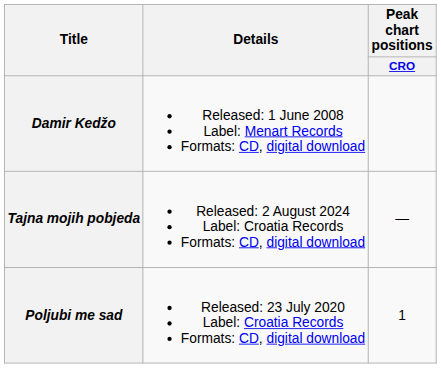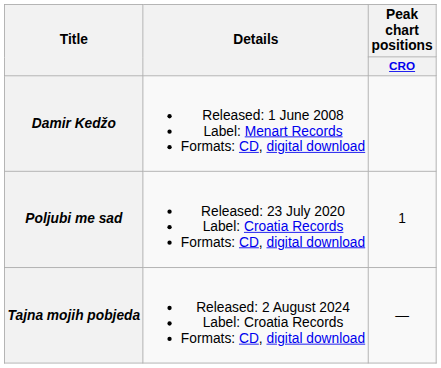 <table class="wikitable plainrowheaders" style="text-align:center;">
 <tr>
 <th scope="col" rowspan="2">Title</th>
 <th scope="col" rowspan="2">Details</th>
 <th scope="col" colspan="1">Peak chart positions</th>
 </tr>
 <tr>
 <th scope="col" style="width:3em;font-size:85%;"><a href='#'>CRO</a><br></th>
 </tr>
 <tr>
 <th scope="row"><em>Damir Kedžo</em></th>
 <td><br><ul><li>Released: 1 June 2008</li><li>Label: <a href='#'>Menart Records</a></li><li>Formats: <a href='#'>CD</a>, <a href='#'>digital download</a></li></ul></td>
 <td></td>
 </tr>
 <tr>
+<th scope="row"><em>Poljubi me sad</em></th>
+<td><br><ul><li>Released: 23 July 2020</li><li>Label: <a href='#'>Croatia Records</a></li><li>Formats: <a href='#'>CD</a>, <a href='#'>digital download</a></li></ul></td>
+<td>1</td>
+</tr>
+<tr>
 <th scope="row"><em>Tajna mojih pobjeda</em></th>
 <td><br><ul><li>Released: 2 August 2024</li><li>Label: Croatia Records</li><li>Formats: <a href='#'>CD</a>, <a href='#'>digital download</a></li></ul></td>
 <td>—</td>
 </tr>
-<tr>
-<th scope="row"><em>Poljubi me sad</em></th>
-<td><br><ul><li>Released: 23 July 2020</li><li>Label: <a href='#'>Croatia Records</a></li><li>Formats: <a href='#'>CD</a>, <a href='#'>digital download</a></li></ul></td>
-<td>1</td>
-</tr>
 </table>
